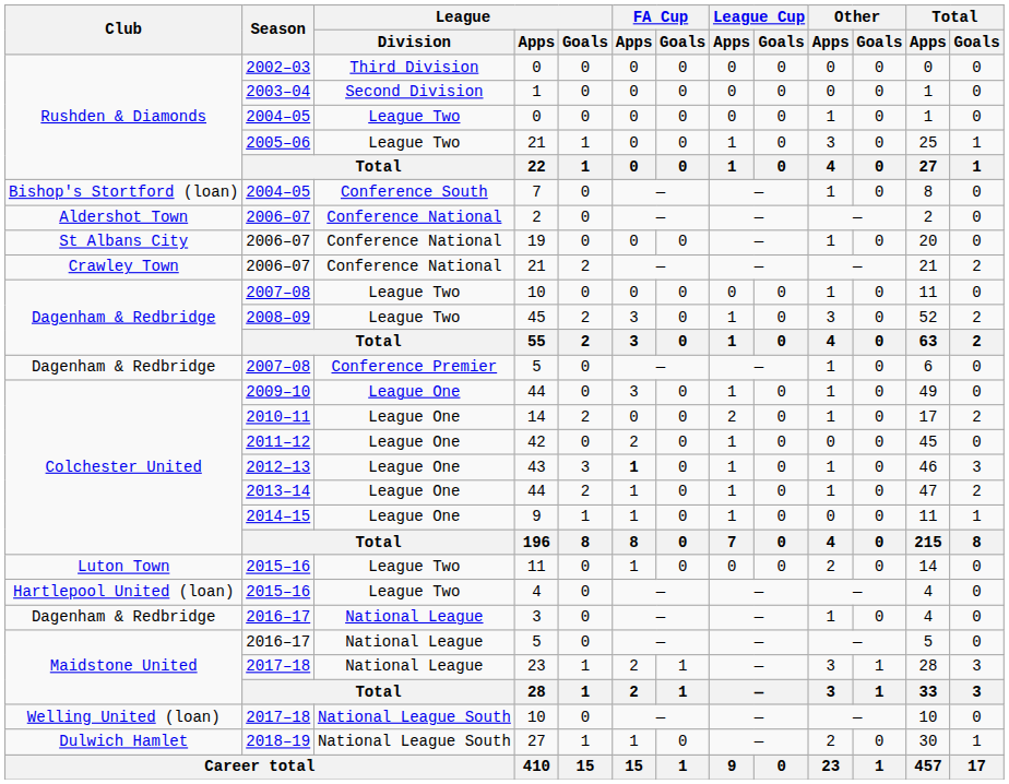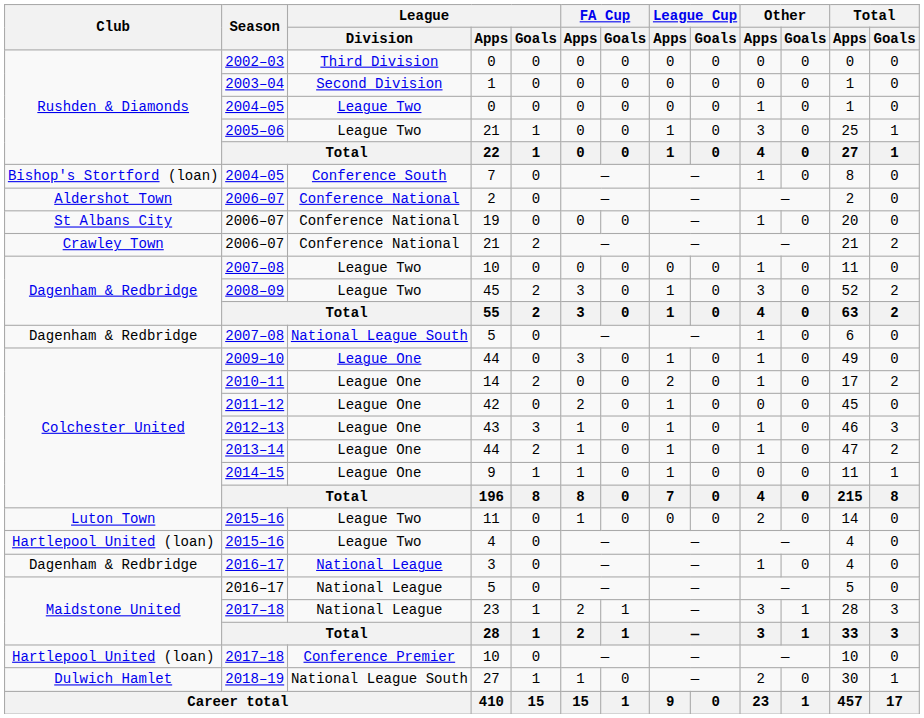 <table class=wikitable style=text-align:center>
 <tr>
 <th rowspan=2>Club</th>
 <th rowspan=2>Season</th>
 <th colspan=3>League</th>
 <th colspan=2><a href='#'>FA Cup</a></th>
 <th colspan=2><a href='#'>League Cup</a></th>
 <th colspan=2>Other</th>
 <th colspan=2>Total</th>
 </tr>
 <tr>
 <th>Division</th>
 <th>Apps</th>
 <th>Goals</th>
 <th>Apps</th>
 <th>Goals</th>
 <th>Apps</th>
 <th>Goals</th>
 <th>Apps</th>
 <th>Goals</th>
 <th>Apps</th>
 <th>Goals</th>
 </tr>
 <tr>
 <td rowspan=5><a href='#'>Rushden & Diamonds</a></td>
 <td><a href='#'>2002–03</a></td>
 <td><a href='#'>Third Division</a></td>
 <td>0</td>
 <td>0</td>
 <td>0</td>
 <td>0</td>
 <td>0</td>
 <td>0</td>
 <td>0</td>
 <td>0</td>
 <td>0</td>
 <td>0</td>
 </tr>
 <tr>
 <td><a href='#'>2003–04</a></td>
 <td><a href='#'>Second Division</a></td>
 <td>1</td>
 <td>0</td>
 <td>0</td>
 <td>0</td>
 <td>0</td>
 <td>0</td>
 <td>0</td>
 <td>0</td>
 <td>1</td>
 <td>0</td>
 </tr>
 <tr>
 <td><a href='#'>2004–05</a></td>
 <td><a href='#'>League Two</a></td>
 <td>0</td>
 <td>0</td>
 <td>0</td>
 <td>0</td>
 <td>0</td>
 <td>0</td>
 <td>1</td>
 <td>0</td>
 <td>1</td>
 <td>0</td>
 </tr>
 <tr>
 <td><a href='#'>2005–06</a></td>
 <td>League Two</td>
 <td>21</td>
 <td>1</td>
 <td>0</td>
 <td>0</td>
 <td>1</td>
 <td>0</td>
 <td>3</td>
 <td>0</td>
 <td>25</td>
 <td>1</td>
 </tr>
 <tr>
 <th colspan=2>Total</th>
 <th>22</th>
 <th>1</th>
 <th>0</th>
 <th>0</th>
 <th>1</th>
 <th>0</th>
 <th>4</th>
 <th>0</th>
 <th>27</th>
 <th>1</th>
 </tr>
 <tr>
 <td><a href='#'>Bishop's Stortford</a> (loan)</td>
 <td><a href='#'>2004–05</a></td>
 <td><a href='#'>Conference South</a></td>
 <td>7</td>
 <td>0</td>
 <td colspan=2>—</td>
 <td colspan=2>—</td>
 <td>1</td>
 <td>0</td>
 <td>8</td>
 <td>0</td>
 </tr>
 <tr>
 <td><a href='#'>Aldershot Town</a></td>
 <td><a href='#'>2006–07</a></td>
 <td><a href='#'>Conference National</a></td>
 <td>2</td>
 <td>0</td>
 <td colspan=2>—</td>
 <td colspan=2>—</td>
 <td colspan=2>—</td>
 <td>2</td>
 <td>0</td>
 </tr>
 <tr>
 <td><a href='#'>St Albans City</a></td>
 <td>2006–07</td>
 <td>Conference National</td>
 <td>19</td>
 <td>0</td>
 <td>0</td>
 <td>0</td>
 <td colspan=2>—</td>
 <td>1</td>
 <td>0</td>
 <td>20</td>
 <td>0</td>
 </tr>
 <tr>
 <td><a href='#'>Crawley Town</a></td>
 <td>2006–07</td>
 <td>Conference National</td>
 <td>21</td>
 <td>2</td>
 <td colspan=2>—</td>
 <td colspan=2>—</td>
 <td colspan=2>—</td>
 <td>21</td>
 <td>2</td>
 </tr>
 <tr>
 <td rowspan=3><a href='#'>Dagenham & Redbridge</a></td>
 <td><a href='#'>2007–08</a></td>
 <td>League Two</td>
 <td>10</td>
 <td>0</td>
 <td>0</td>
 <td>0</td>
 <td>0</td>
 <td>0</td>
 <td>1</td>
 <td>0</td>
 <td>11</td>
 <td>0</td>
 </tr>
 <tr>
 <td><a href='#'>2008–09</a></td>
 <td>League Two</td>
 <td>45</td>
 <td>2</td>
 <td>3</td>
 <td>0</td>
 <td>1</td>
 <td>0</td>
 <td>3</td>
 <td>0</td>
 <td>52</td>
 <td>2</td>
 </tr>
 <tr>
 <th colspan=2>Total</th>
 <th>55</th>
 <th>2</th>
 <th>3</th>
 <th>0</th>
 <th>1</th>
 <th>0</th>
 <th>4</th>
 <th>0</th>
 <th>63</th>
 <th>2</th>
 </tr>
 <tr>
 <td>Dagenham & Redbridge</td>
 <td><a href='#'>2007–08</a></td>
-<td><a href='#'>Conference Premier</a></td>
+<td><a href='#'>National League South</a></td>
 <td>5</td>
 <td>0</td>
 <td colspan=2>—</td>
 <td colspan=2>—</td>
 <td>1</td>
 <td>0</td>
 <td>6</td>
 <td>0</td>
 </tr>
 <tr>
 <td rowspan=7><a href='#'>Colchester United</a></td>
 <td><a href='#'>2009–10</a></td>
 <td><a href='#'>League One</a></td>
 <td>44</td>
 <td>0</td>
 <td>3</td>
 <td>0</td>
 <td>1</td>
 <td>0</td>
 <td>1</td>
 <td>0</td>
 <td>49</td>
 <td>0</td>
 </tr>
 <tr>
 <td><a href='#'>2010–11</a></td>
 <td>League One</td>
 <td>14</td>
 <td>2</td>
 <td>0</td>
 <td>0</td>
 <td>2</td>
 <td>0</td>
 <td>1</td>
 <td>0</td>
 <td>17</td>
 <td>2</td>
 </tr>
 <tr>
 <td><a href='#'>2011–12</a></td>
 <td>League One</td>
 <td>42</td>
 <td>0</td>
 <td>2</td>
 <td>0</td>
 <td>1</td>
 <td>0</td>
 <td>0</td>
 <td>0</td>
 <td>45</td>
 <td>0</td>
 </tr>
 <tr>
 <td><a href='#'>2012–13</a></td>
 <td>League One</td>
 <td>43</td>
 <td>3</td>
-<td><strong>1</strong></td>
+<td>1</td>
 <td>0</td>
 <td>1</td>
 <td>0</td>
 <td>1</td>
 <td>0</td>
 <td>46</td>
 <td>3</td>
 </tr>
 <tr>
 <td><a href='#'>2013–14</a></td>
 <td>League One</td>
 <td>44</td>
 <td>2</td>
 <td>1</td>
 <td>0</td>
 <td>1</td>
 <td>0</td>
 <td>1</td>
 <td>0</td>
 <td>47</td>
 <td>2</td>
 </tr>
 <tr>
 <td><a href='#'>2014–15</a></td>
 <td>League One</td>
 <td>9</td>
 <td>1</td>
 <td>1</td>
 <td>0</td>
 <td>1</td>
 <td>0</td>
 <td>0</td>
 <td>0</td>
 <td>11</td>
 <td>1</td>
 </tr>
 <tr>
 <th colspan=2>Total</th>
 <th>196</th>
 <th>8</th>
 <th>8</th>
 <th>0</th>
 <th>7</th>
 <th>0</th>
 <th>4</th>
 <th>0</th>
 <th>215</th>
 <th>8</th>
 </tr>
 <tr>
 <td><a href='#'>Luton Town</a></td>
 <td><a href='#'>2015–16</a></td>
 <td>League Two</td>
 <td>11</td>
 <td>0</td>
 <td>1</td>
 <td>0</td>
 <td>0</td>
 <td>0</td>
 <td>2</td>
 <td>0</td>
 <td>14</td>
 <td>0</td>
 </tr>
 <tr>
 <td><a href='#'>Hartlepool United</a> (loan)</td>
 <td><a href='#'>2015–16</a></td>
 <td>League Two</td>
 <td>4</td>
 <td>0</td>
 <td colspan=2>—</td>
 <td colspan=2>—</td>
 <td colspan=2>—</td>
 <td>4</td>
 <td>0</td>
 </tr>
 <tr>
 <td>Dagenham & Redbridge</td>
 <td><a href='#'>2016–17</a></td>
 <td><a href='#'>National League</a></td>
 <td>3</td>
 <td>0</td>
 <td colspan=2>—</td>
 <td colspan=2>—</td>
 <td>1</td>
 <td>0</td>
 <td>4</td>
 <td>0</td>
 </tr>
 <tr>
 <td rowspan=3><a href='#'>Maidstone United</a></td>
 <td>2016–17</td>
 <td>National League</td>
 <td>5</td>
 <td>0</td>
 <td colspan=2>—</td>
 <td colspan=2>—</td>
 <td colspan=2>—</td>
 <td>5</td>
 <td>0</td>
 </tr>
 <tr>
 <td><a href='#'>2017–18</a></td>
 <td>National League</td>
 <td>23</td>
 <td>1</td>
 <td>2</td>
 <td>1</td>
 <td colspan=2>—</td>
 <td>3</td>
 <td>1</td>
 <td>28</td>
 <td>3</td>
 </tr>
 <tr>
 <th colspan=2>Total</th>
 <th>28</th>
 <th>1</th>
 <th>2</th>
 <th>1</th>
 <th colspan=2>—</th>
 <th>3</th>
 <th>1</th>
 <th>33</th>
 <th>3</th>
 </tr>
 <tr>
-<td><a href='#'>Welling United</a> (loan)</td>
+<td><a href='#'>Hartlepool United</a> (loan)</td>
 <td><a href='#'>2017–18</a></td>
-<td><a href='#'>National League South</a></td>
+<td><a href='#'>Conference Premier</a></td>
 <td>10</td>
 <td>0</td>
 <td colspan=2>—</td>
 <td colspan=2>—</td>
 <td colspan=2>—</td>
 <td>10</td>
 <td>0</td>
 </tr>
 <tr>
 <td><a href='#'>Dulwich Hamlet</a></td>
 <td><a href='#'>2018–19</a></td>
 <td>National League South</td>
 <td>27</td>
 <td>1</td>
 <td>1</td>
 <td>0</td>
 <td colspan=2>—</td>
 <td>2</td>
 <td>0</td>
 <td>30</td>
 <td>1</td>
 </tr>
 <tr>
 <th colspan=3>Career total</th>
 <th>410</th>
 <th>15</th>
 <th>15</th>
 <th>1</th>
 <th>9</th>
 <th>0</th>
 <th>23</th>
 <th>1</th>
 <th>457</th>
 <th>17</th>
 </tr>
 </table>
